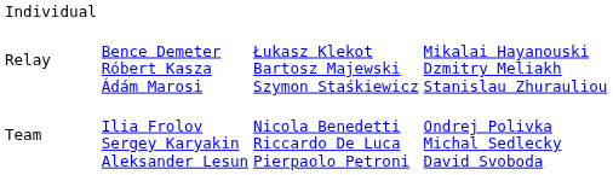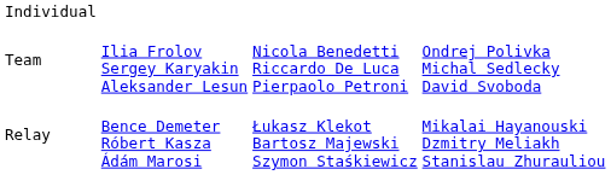 <table>
 <tr>
 <td>Individual</td>
 <td></td>
 <td></td>
 <td></td>
 </tr>
 <tr>
+<td>Team</td>
+<td><br><a href='#'>Ilia Frolov</a><br><a href='#'>Sergey Karyakin</a><br><a href='#'>Aleksander Lesun</a></td>
+<td><br><a href='#'>Nicola Benedetti</a><br><a href='#'>Riccardo De Luca</a><br><a href='#'>Pierpaolo Petroni</a></td>
+<td><br><a href='#'>Ondrej Polivka</a><br><a href='#'>Michal Sedlecky</a><br><a href='#'>David Svoboda</a></td>
+</tr>
+<tr>
 <td>Relay</td>
 <td><br><a href='#'>Bence Demeter</a><br><a href='#'>Róbert Kasza</a><br><a href='#'>Ádám Marosi</a></td>
 <td><br><a href='#'>Łukasz Klekot</a><br><a href='#'>Bartosz Majewski</a><br><a href='#'>Szymon Staśkiewicz</a></td>
 <td><br><a href='#'>Mikalai Hayanouski</a><br><a href='#'>Dzmitry Meliakh</a><br><a href='#'>Stanislau Zhurauliou</a></td>
 </tr>
-<tr>
-<td>Team</td>
-<td><br><a href='#'>Ilia Frolov</a><br><a href='#'>Sergey Karyakin</a><br><a href='#'>Aleksander Lesun</a></td>
-<td><br><a href='#'>Nicola Benedetti</a><br><a href='#'>Riccardo De Luca</a><br><a href='#'>Pierpaolo Petroni</a></td>
-<td><br><a href='#'>Ondrej Polivka</a><br><a href='#'>Michal Sedlecky</a><br><a href='#'>David Svoboda</a></td>
-</tr>
 </table>
